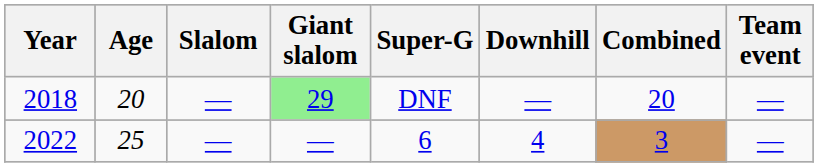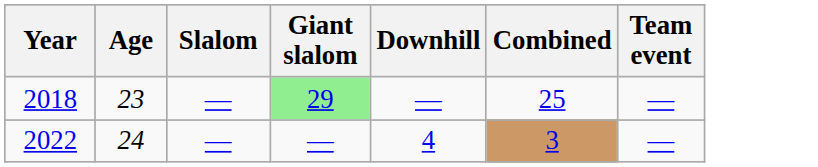 <table class=wikitable style="text-align:center">
 <tr>
 <th>  Year  </th>
 <th> Age </th>
 <th> Slalom </th>
 <th> Giant <br> slalom </th>
-<th>Super-G</th>
 <th>Downhill</th>
 <th>Combined</th>
 <th>Team<br> event </th>
 </tr>
 <tr>
 <td><a href='#'>2018</a></td>
-<td><em>20</em></td>
+<td><em>23</em></td>
 <td><a href='#'>—</a></td>
 <td style="background: lightgreen;"><a href='#'>29</a></td>
-<td><a href='#'>DNF</a></td>
 <td><a href='#'>—</a></td>
-<td><a href='#'>20</a></td>
+<td><a href='#'>25</a></td>
 <td><a href='#'>—</a></td>
 </tr>
 <tr>
 <td><a href='#'>2022</a></td>
-<td><em>25</em></td>
+<td><em>24</em></td>
 <td><a href='#'>—</a></td>
 <td><a href='#'>—</a></td>
-<td><a href='#'>6</a></td>
 <td><a href='#'>4</a></td>
 <td style="background:#c96;"><a href='#'>3</a></td>
 <td><a href='#'>—</a></td>
 </tr>
 </table>
